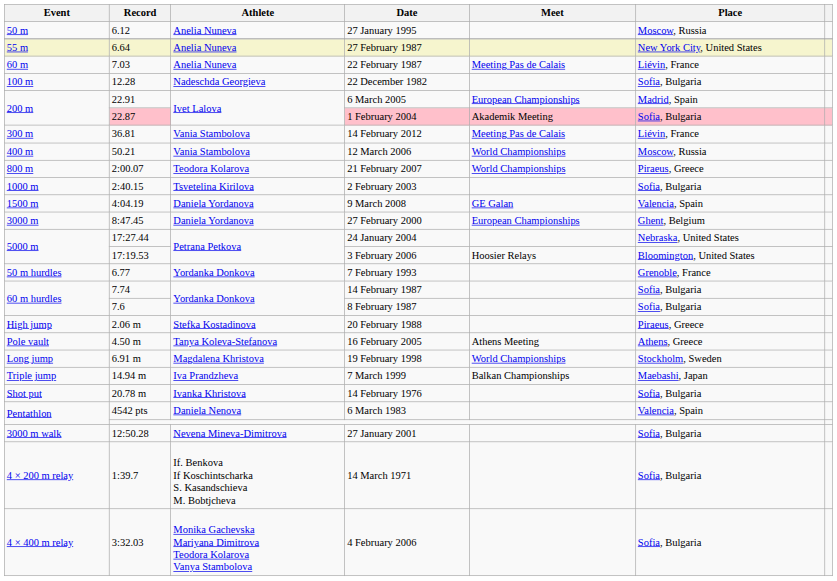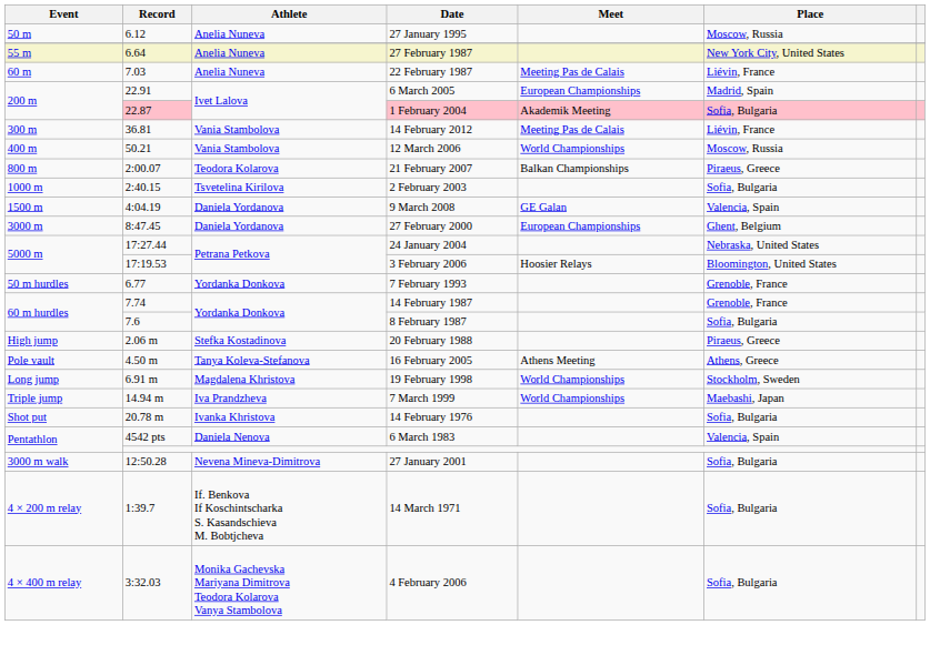 <table class="wikitable" style="font-size:95%; width: 95%;">
 <tr>
 <th>Event</th>
 <th>Record</th>
 <th>Athlete</th>
 <th>Date</th>
 <th>Meet</th>
 <th>Place</th>
 <th></th>
 </tr>
 <tr>
 <td><a href='#'>50 m</a></td>
 <td>6.12</td>
 <td><a href='#'>Anelia Nuneva</a></td>
 <td>27 January 1995</td>
 <td></td>
 <td><a href='#'>Moscow</a>, Russia</td>
 <td></td>
 </tr>
 <tr>
 </tr>
 <tr style="background:#f6F5CE;">
 <td><a href='#'>55 m</a></td>
 <td>6.64</td>
 <td><a href='#'>Anelia Nuneva</a></td>
 <td>27 February 1987</td>
 <td></td>
 <td><a href='#'>New York City</a>, United States</td>
 <td></td>
 </tr>
 <tr>
 <td><a href='#'>60 m</a></td>
 <td>7.03</td>
 <td><a href='#'>Anelia Nuneva</a></td>
 <td>22 February 1987</td>
 <td><a href='#'>Meeting Pas de Calais</a></td>
 <td><a href='#'>Liévin</a>, France</td>
-<td></td>
-</tr>
-<tr>
-<td><a href='#'>100 m</a></td>
-<td>12.28</td>
-<td><a href='#'>Nadeschda Georgieva</a></td>
-<td>22 December 1982</td>
-<td></td>
-<td><a href='#'>Sofia</a>, Bulgaria</td>
 <td></td>
 </tr>
 <tr>
 <td rowspan=2><a href='#'>200 m</a></td>
 <td>22.91</td>
 <td rowspan=2><a href='#'>Ivet Lalova</a></td>
 <td>6 March 2005</td>
 <td><a href='#'>European Championships</a></td>
 <td><a href='#'>Madrid</a>, Spain</td>
 <td></td>
 </tr>
 <tr style="background:pink">
 <td>22.87</td>
 <td>1 February 2004</td>
 <td>Akademik Meeting</td>
 <td><a href='#'>Sofia</a>, Bulgaria</td>
 <td></td>
 </tr>
 <tr>
 <td><a href='#'>300 m</a></td>
 <td>36.81</td>
 <td><a href='#'>Vania Stambolova</a></td>
 <td>14 February 2012</td>
 <td><a href='#'>Meeting Pas de Calais</a></td>
 <td><a href='#'>Liévin</a>, France</td>
 <td></td>
 </tr>
 <tr>
 <td><a href='#'>400 m</a></td>
 <td>50.21</td>
 <td><a href='#'>Vania Stambolova</a></td>
 <td>12 March 2006</td>
 <td><a href='#'>World Championships</a></td>
 <td><a href='#'>Moscow</a>, Russia</td>
 <td></td>
 </tr>
 <tr>
 <td><a href='#'>800 m</a></td>
 <td>2:00.07</td>
 <td><a href='#'>Teodora Kolarova</a></td>
 <td>21 February 2007</td>
-<td><a href='#'>World Championships</a></td>
+<td>Balkan Championships</td>
 <td><a href='#'>Piraeus</a>, Greece</td>
 <td></td>
 </tr>
 <tr>
 <td><a href='#'>1000 m</a></td>
 <td>2:40.15</td>
 <td><a href='#'>Tsvetelina Kirilova</a></td>
 <td>2 February 2003</td>
 <td></td>
 <td><a href='#'>Sofia</a>, Bulgaria</td>
 <td></td>
 </tr>
 <tr>
 <td><a href='#'>1500 m</a></td>
 <td>4:04.19</td>
 <td><a href='#'>Daniela Yordanova</a></td>
 <td>9 March 2008</td>
 <td><a href='#'>GE Galan</a></td>
 <td><a href='#'>Valencia</a>, Spain</td>
 <td></td>
 </tr>
 <tr>
 <td><a href='#'>3000 m</a></td>
 <td>8:47.45</td>
 <td><a href='#'>Daniela Yordanova</a></td>
 <td>27 February 2000</td>
 <td><a href='#'>European Championships</a></td>
 <td><a href='#'>Ghent</a>, Belgium</td>
 <td></td>
 </tr>
 <tr>
 <td rowspan=2><a href='#'>5000 m</a></td>
 <td>17:27.44</td>
 <td rowspan=2><a href='#'>Petrana Petkova</a></td>
 <td>24 January 2004</td>
 <td></td>
 <td><a href='#'>Nebraska</a>, United States</td>
 <td></td>
 </tr>
 <tr>
 <td>17:19.53 </td>
 <td>3 February 2006</td>
 <td>Hoosier Relays</td>
 <td><a href='#'>Bloomington</a>, United States</td>
 <td></td>
 </tr>
 <tr>
 <td><a href='#'>50 m hurdles</a></td>
 <td>6.77</td>
 <td><a href='#'>Yordanka Donkova</a></td>
 <td>7 February 1993</td>
 <td></td>
 <td><a href='#'>Grenoble</a>, France</td>
 <td></td>
 </tr>
 <tr>
 <td rowspan=2><a href='#'>60 m hurdles</a></td>
 <td>7.74</td>
 <td rowspan=2><a href='#'>Yordanka Donkova</a></td>
 <td>14 February 1987</td>
 <td></td>
-<td><a href='#'>Sofia</a>, Bulgaria</td>
+<td><a href='#'>Grenoble</a>, France</td>
 <td></td>
 </tr>
 <tr>
 <td>7.6 </td>
 <td>8 February 1987</td>
 <td></td>
 <td><a href='#'>Sofia</a>, Bulgaria</td>
 <td></td>
 </tr>
 <tr>
 <td><a href='#'>High jump</a></td>
 <td>2.06 m</td>
 <td><a href='#'>Stefka Kostadinova</a></td>
 <td>20 February 1988</td>
 <td></td>
 <td><a href='#'>Piraeus</a>, Greece</td>
 <td></td>
 </tr>
 <tr>
 <td><a href='#'>Pole vault</a></td>
 <td>4.50 m </td>
 <td><a href='#'>Tanya Koleva-Stefanova</a></td>
 <td>16 February 2005</td>
 <td>Athens Meeting</td>
 <td><a href='#'>Athens</a>, Greece</td>
 <td></td>
 </tr>
 <tr>
 <td><a href='#'>Long jump</a></td>
 <td>6.91 m</td>
 <td><a href='#'>Magdalena Khristova</a></td>
 <td>19 February 1998</td>
 <td><a href='#'>World Championships</a></td>
 <td><a href='#'>Stockholm</a>, Sweden</td>
 <td></td>
 </tr>
 <tr>
 <td><a href='#'>Triple jump</a></td>
 <td>14.94 m</td>
 <td><a href='#'>Iva Prandzheva</a></td>
 <td>7 March 1999</td>
-<td>Balkan Championships</td>
+<td><a href='#'>World Championships</a></td>
 <td><a href='#'>Maebashi</a>, Japan</td>
 <td></td>
 </tr>
 <tr>
 <td><a href='#'>Shot put</a></td>
 <td>20.78 m</td>
 <td><a href='#'>Ivanka Khristova</a></td>
 <td>14 February 1976</td>
 <td></td>
 <td><a href='#'>Sofia</a>, Bulgaria</td>
 <td></td>
 </tr>
 <tr>
 <td rowspan=2><a href='#'>Pentathlon</a></td>
 <td>4542 pts</td>
 <td><a href='#'>Daniela Nenova</a></td>
 <td>6 March 1983</td>
 <td></td>
 <td><a href='#'>Valencia</a>, Spain</td>
 <td></td>
 </tr>
 <tr>
 <td colspan=5></td>
 <td></td>
 </tr>
 <tr>
 <td><a href='#'>3000 m walk</a></td>
 <td>12:50.28</td>
 <td><a href='#'>Nevena Mineva-Dimitrova</a></td>
 <td>27 January 2001</td>
 <td></td>
 <td><a href='#'>Sofia</a>, Bulgaria</td>
 <td></td>
 </tr>
 <tr>
 <td><a href='#'>4 × 200 m relay</a></td>
 <td>1:39.7</td>
 <td><br>If. Benkova<br>If Koschintscharka<br>S. Kasandschieva<br>M. Bobtjcheva</td>
 <td>14 March 1971</td>
 <td></td>
 <td><a href='#'>Sofia</a>, Bulgaria</td>
 <td></td>
 </tr>
 <tr>
 <td><a href='#'>4 × 400 m relay</a></td>
 <td>3:32.03</td>
 <td><br><a href='#'>Monika Gachevska</a><br><a href='#'>Mariyana Dimitrova</a><br><a href='#'>Teodora Kolarova</a><br><a href='#'>Vanya Stambolova</a></td>
 <td>4 February 2006</td>
 <td></td>
 <td><a href='#'>Sofia</a>, Bulgaria</td>
 <td></td>
 </tr>
 </table>
